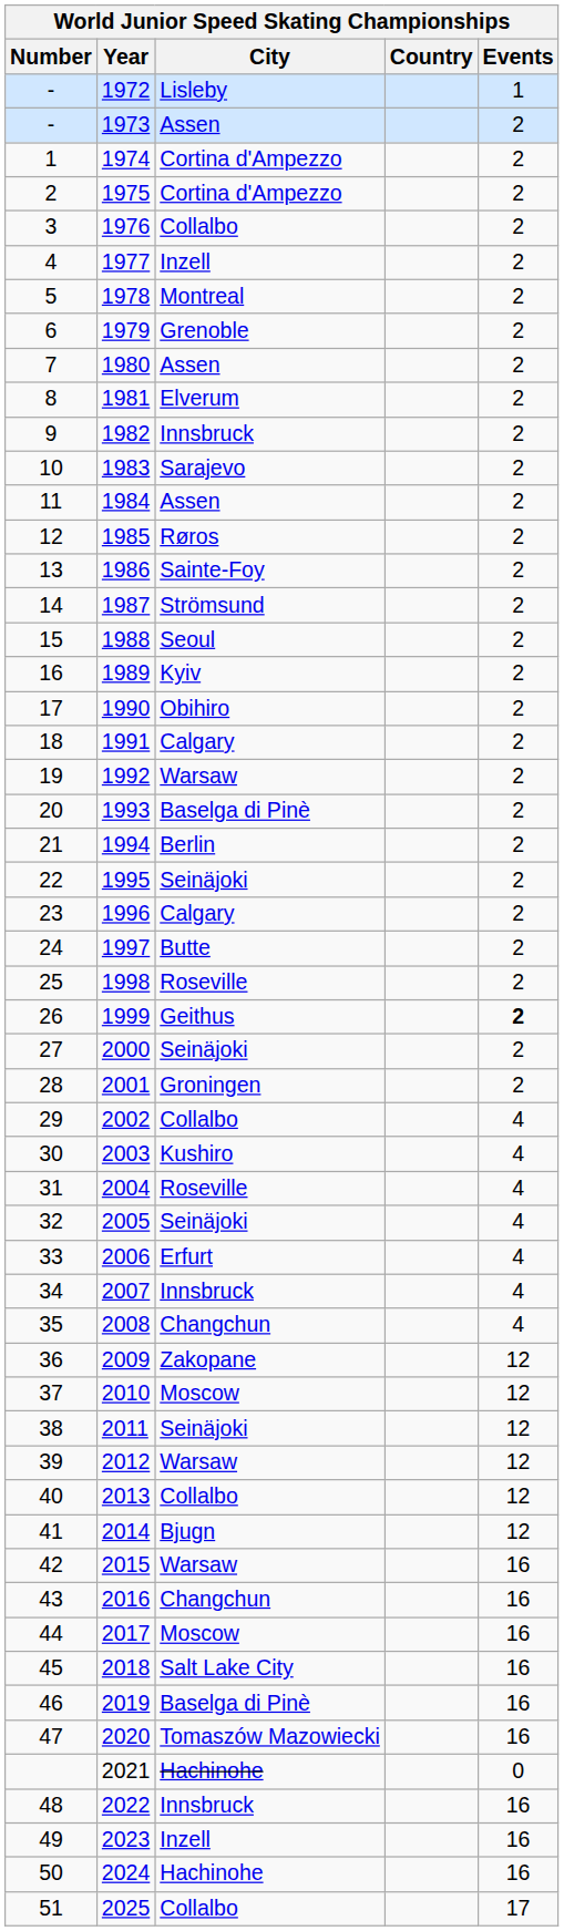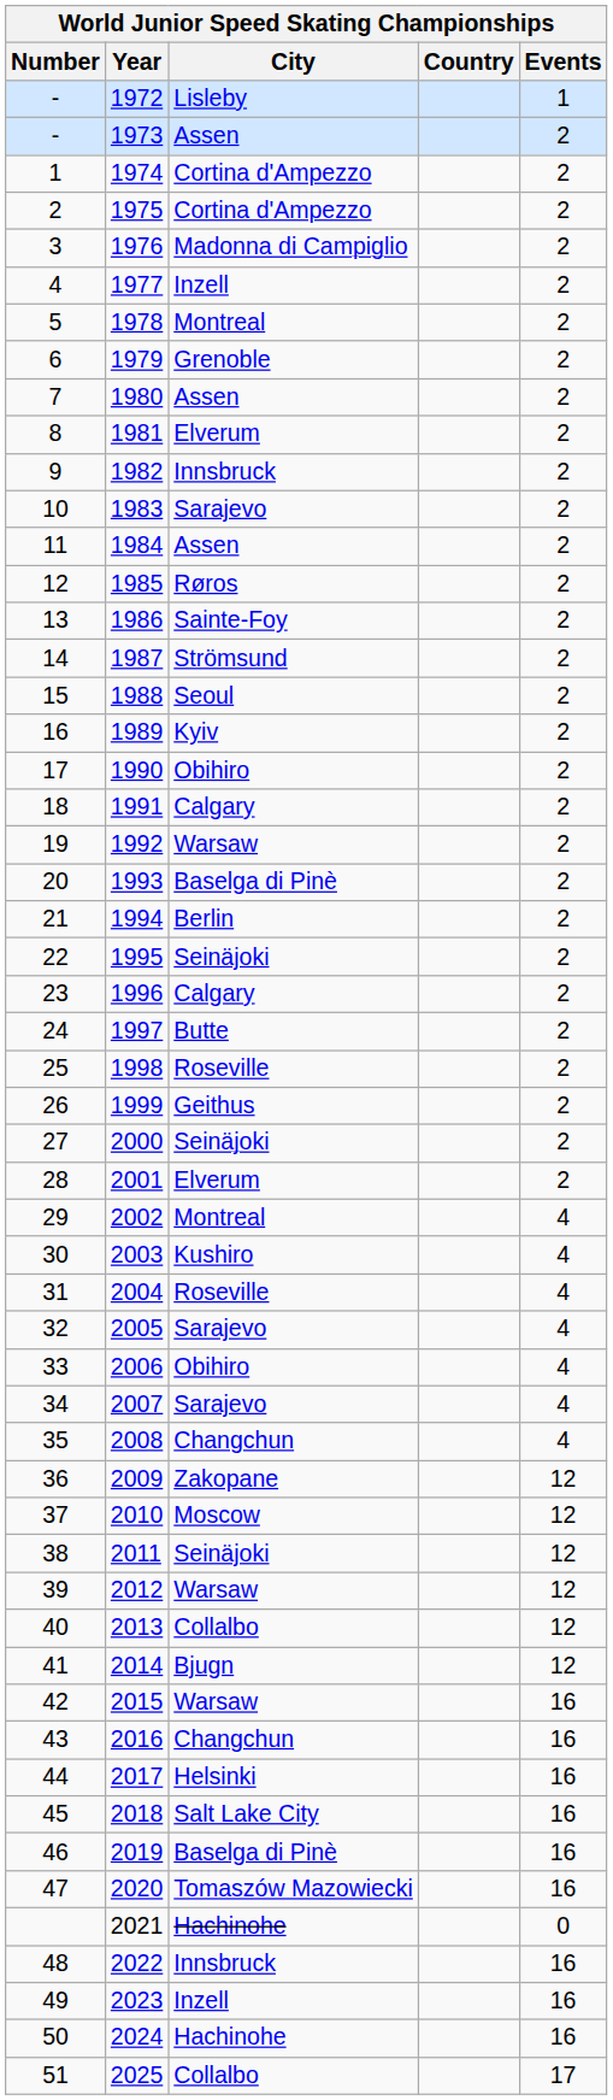 <table class="wikitable" border="1">
 <tr>
 <th colspan=5>World Junior Speed Skating Championships</th>
 </tr>
 <tr>
 <th>Number</th>
 <th>Year</th>
 <th>City</th>
 <th>Country</th>
 <th>Events</th>
 </tr>
 <tr bgcolor=#D0E7FF>
 <td align=center>-</td>
 <td><a href='#'>1972</a></td>
 <td><a href='#'>Lisleby</a></td>
 <td></td>
 <td align=center>1</td>
 </tr>
 <tr bgcolor=#D0E7FF>
 <td align=center>-</td>
 <td><a href='#'>1973</a></td>
 <td><a href='#'>Assen</a></td>
 <td></td>
 <td align=center>2</td>
 </tr>
 <tr>
 <td align=center>1</td>
 <td><a href='#'>1974</a></td>
 <td><a href='#'>Cortina d'Ampezzo</a></td>
 <td></td>
 <td align=center>2</td>
 </tr>
 <tr>
 <td align=center>2</td>
 <td><a href='#'>1975</a></td>
 <td><a href='#'>Cortina d'Ampezzo</a></td>
 <td></td>
 <td align=center>2</td>
 </tr>
 <tr>
 <td align=center>3</td>
 <td><a href='#'>1976</a></td>
-<td><a href='#'>Collalbo</a></td>
+<td><a href='#'>Madonna di Campiglio</a></td>
 <td></td>
 <td align=center>2</td>
 </tr>
 <tr>
 <td align=center>4</td>
 <td><a href='#'>1977</a></td>
 <td><a href='#'>Inzell</a></td>
 <td></td>
 <td align=center>2</td>
 </tr>
 <tr>
 <td align=center>5</td>
 <td><a href='#'>1978</a></td>
 <td><a href='#'>Montreal</a></td>
 <td></td>
 <td align=center>2</td>
 </tr>
 <tr>
 <td align=center>6</td>
 <td><a href='#'>1979</a></td>
 <td><a href='#'>Grenoble</a></td>
 <td></td>
 <td align=center>2</td>
 </tr>
 <tr>
 <td align=center>7</td>
 <td><a href='#'>1980</a></td>
 <td><a href='#'>Assen</a></td>
 <td></td>
 <td align=center>2</td>
 </tr>
 <tr>
 <td align=center>8</td>
 <td><a href='#'>1981</a></td>
 <td><a href='#'>Elverum</a></td>
 <td></td>
 <td align=center>2</td>
 </tr>
 <tr>
 <td align=center>9</td>
 <td><a href='#'>1982</a></td>
 <td><a href='#'>Innsbruck</a></td>
 <td></td>
 <td align=center>2</td>
 </tr>
 <tr>
 <td align=center>10</td>
 <td><a href='#'>1983</a></td>
 <td><a href='#'>Sarajevo</a></td>
 <td></td>
 <td align=center>2</td>
 </tr>
 <tr>
 <td align=center>11</td>
 <td><a href='#'>1984</a></td>
 <td><a href='#'>Assen</a></td>
 <td></td>
 <td align=center>2</td>
 </tr>
 <tr>
 <td align=center>12</td>
 <td><a href='#'>1985</a></td>
 <td><a href='#'>Røros</a></td>
 <td></td>
 <td align=center>2</td>
 </tr>
 <tr>
 <td align=center>13</td>
 <td><a href='#'>1986</a></td>
 <td><a href='#'>Sainte-Foy</a></td>
 <td></td>
 <td align=center>2</td>
 </tr>
 <tr>
 <td align=center>14</td>
 <td><a href='#'>1987</a></td>
 <td><a href='#'>Strömsund</a></td>
 <td></td>
 <td align=center>2</td>
 </tr>
 <tr>
 <td align=center>15</td>
 <td><a href='#'>1988</a></td>
 <td><a href='#'>Seoul</a></td>
 <td></td>
 <td align=center>2</td>
 </tr>
 <tr>
 <td align=center>16</td>
 <td><a href='#'>1989</a></td>
 <td><a href='#'>Kyiv</a></td>
 <td></td>
 <td align=center>2</td>
 </tr>
 <tr>
 <td align=center>17</td>
 <td><a href='#'>1990</a></td>
 <td><a href='#'>Obihiro</a></td>
 <td></td>
 <td align=center>2</td>
 </tr>
 <tr>
 <td align=center>18</td>
 <td><a href='#'>1991</a></td>
 <td><a href='#'>Calgary</a></td>
 <td></td>
 <td align=center>2</td>
 </tr>
 <tr>
 <td align=center>19</td>
 <td><a href='#'>1992</a></td>
 <td><a href='#'>Warsaw</a></td>
 <td></td>
 <td align=center>2</td>
 </tr>
 <tr>
 <td align=center>20</td>
 <td><a href='#'>1993</a></td>
 <td><a href='#'>Baselga di Pinè</a></td>
 <td></td>
 <td align=center>2</td>
 </tr>
 <tr>
 <td align=center>21</td>
 <td><a href='#'>1994</a></td>
 <td><a href='#'>Berlin</a></td>
 <td></td>
 <td align=center>2</td>
 </tr>
 <tr>
 <td align=center>22</td>
 <td><a href='#'>1995</a></td>
 <td><a href='#'>Seinäjoki</a></td>
 <td></td>
 <td align=center>2</td>
 </tr>
 <tr>
 <td align=center>23</td>
 <td><a href='#'>1996</a></td>
 <td><a href='#'>Calgary</a></td>
 <td></td>
 <td align=center>2</td>
 </tr>
 <tr>
 <td align=center>24</td>
 <td><a href='#'>1997</a></td>
 <td><a href='#'>Butte</a></td>
 <td></td>
 <td align=center>2</td>
 </tr>
 <tr>
 <td align=center>25</td>
 <td><a href='#'>1998</a></td>
 <td><a href='#'>Roseville</a></td>
 <td></td>
 <td align=center>2</td>
 </tr>
 <tr>
 <td align=center>26</td>
 <td><a href='#'>1999</a></td>
 <td><a href='#'>Geithus</a></td>
 <td></td>
-<td align=center><strong>2</strong></td>
+<td align=center>2</td>
 </tr>
 <tr>
 <td align=center>27</td>
 <td><a href='#'>2000</a></td>
 <td><a href='#'>Seinäjoki</a></td>
 <td></td>
 <td align=center>2</td>
 </tr>
 <tr>
 <td align=center>28</td>
 <td><a href='#'>2001</a></td>
-<td><a href='#'>Groningen</a></td>
+<td><a href='#'>Elverum</a></td>
 <td></td>
 <td align=center>2</td>
 </tr>
 <tr>
 <td align=center>29</td>
 <td><a href='#'>2002</a></td>
-<td><a href='#'>Collalbo</a></td>
+<td><a href='#'>Montreal</a></td>
 <td></td>
 <td align=center>4</td>
 </tr>
 <tr>
 <td align=center>30</td>
 <td><a href='#'>2003</a></td>
 <td><a href='#'>Kushiro</a></td>
 <td></td>
 <td align=center>4</td>
 </tr>
 <tr>
 <td align=center>31</td>
 <td><a href='#'>2004</a></td>
 <td><a href='#'>Roseville</a></td>
 <td></td>
 <td align=center>4</td>
 </tr>
 <tr>
 <td align=center>32</td>
 <td><a href='#'>2005</a></td>
-<td><a href='#'>Seinäjoki</a></td>
+<td><a href='#'>Sarajevo</a></td>
 <td></td>
 <td align=center>4</td>
 </tr>
 <tr>
 <td align=center>33</td>
 <td><a href='#'>2006</a></td>
-<td><a href='#'>Erfurt</a></td>
+<td><a href='#'>Obihiro</a></td>
 <td></td>
 <td align=center>4</td>
 </tr>
 <tr>
 <td align=center>34</td>
 <td><a href='#'>2007</a></td>
-<td><a href='#'>Innsbruck</a></td>
+<td><a href='#'>Sarajevo</a></td>
 <td></td>
 <td align=center>4</td>
 </tr>
 <tr>
 <td align=center>35</td>
 <td><a href='#'>2008</a></td>
 <td><a href='#'>Changchun</a></td>
 <td></td>
 <td align=center>4</td>
 </tr>
 <tr>
 <td align=center>36</td>
 <td><a href='#'>2009</a></td>
 <td><a href='#'>Zakopane</a></td>
 <td></td>
 <td align=center>12</td>
 </tr>
 <tr>
 <td align=center>37</td>
 <td><a href='#'>2010</a></td>
 <td><a href='#'>Moscow</a></td>
 <td></td>
 <td align=center>12</td>
 </tr>
 <tr>
 <td align=center>38</td>
 <td><a href='#'>2011</a></td>
 <td><a href='#'>Seinäjoki</a></td>
 <td></td>
 <td align=center>12</td>
 </tr>
 <tr>
 <td align=center>39</td>
 <td><a href='#'>2012</a></td>
 <td><a href='#'>Warsaw</a></td>
 <td></td>
 <td align=center>12</td>
 </tr>
 <tr>
 <td align=center>40</td>
 <td><a href='#'>2013</a></td>
 <td><a href='#'>Collalbo</a></td>
 <td></td>
 <td align=center>12</td>
 </tr>
 <tr>
 <td align=center>41</td>
 <td><a href='#'>2014</a></td>
 <td><a href='#'>Bjugn</a></td>
 <td></td>
 <td align=center>12</td>
 </tr>
 <tr>
 <td align=center>42</td>
 <td><a href='#'>2015</a></td>
 <td><a href='#'>Warsaw</a></td>
 <td></td>
 <td align=center>16</td>
 </tr>
 <tr>
 <td align=center>43</td>
 <td><a href='#'>2016</a></td>
 <td><a href='#'>Changchun</a></td>
 <td></td>
 <td align=center>16</td>
 </tr>
 <tr>
 <td align=center>44</td>
 <td><a href='#'>2017</a></td>
-<td><a href='#'>Moscow</a></td>
+<td><a href='#'>Helsinki</a></td>
 <td></td>
 <td align=center>16</td>
 </tr>
 <tr>
 <td align=center>45</td>
 <td><a href='#'>2018</a></td>
 <td><a href='#'>Salt Lake City</a></td>
 <td></td>
 <td align=center>16</td>
 </tr>
 <tr>
 <td align=center>46</td>
 <td><a href='#'>2019</a></td>
 <td><a href='#'>Baselga di Pinè</a></td>
 <td></td>
 <td align=center>16</td>
 </tr>
 <tr>
 <td align=center>47</td>
 <td><a href='#'>2020</a></td>
 <td><a href='#'>Tomaszów Mazowiecki</a></td>
 <td></td>
 <td align=center>16</td>
 </tr>
 <tr>
 <td align=center></td>
 <td>2021</td>
 <td><s><a href='#'>Hachinohe</a></s></td>
 <td><s></s></td>
 <td align=center>0</td>
 </tr>
 <tr>
 <td align=center>48</td>
 <td><a href='#'>2022</a></td>
 <td><a href='#'>Innsbruck</a></td>
 <td></td>
 <td align=center>16</td>
 </tr>
 <tr>
 <td align=center>49</td>
 <td><a href='#'>2023</a></td>
 <td><a href='#'>Inzell</a></td>
 <td></td>
 <td align=center>16</td>
 </tr>
 <tr>
 <td align=center>50</td>
 <td><a href='#'>2024</a></td>
 <td><a href='#'>Hachinohe</a></td>
 <td></td>
 <td align=center>16</td>
 </tr>
 <tr>
 <td align=center>51</td>
 <td><a href='#'>2025</a></td>
 <td><a href='#'>Collalbo</a></td>
 <td></td>
 <td align=center>17</td>
 </tr>
 </table>
